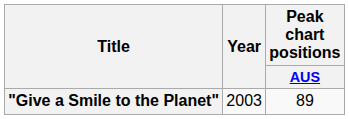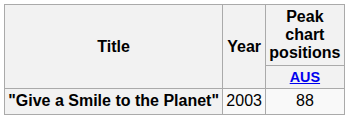 <table class="wikitable plainrowheaders" style="text-align:center;">
 <tr>
 <th scope="col" rowspan="2">Title</th>
 <th scope="col" rowspan="2">Year</th>
 <th scope="col" colspan="1">Peak chart positions</th>
 </tr>
 <tr>
 <th scope="col" style="width:3em;font-size:90%;"><a href='#'>AUS</a><br></th>
 </tr>
 <tr>
 <th scope="row">"Give a Smile to the Planet"</th>
 <td>2003</td>
-<td>89</td>
+<td>88</td>
 </tr>
 </table>
